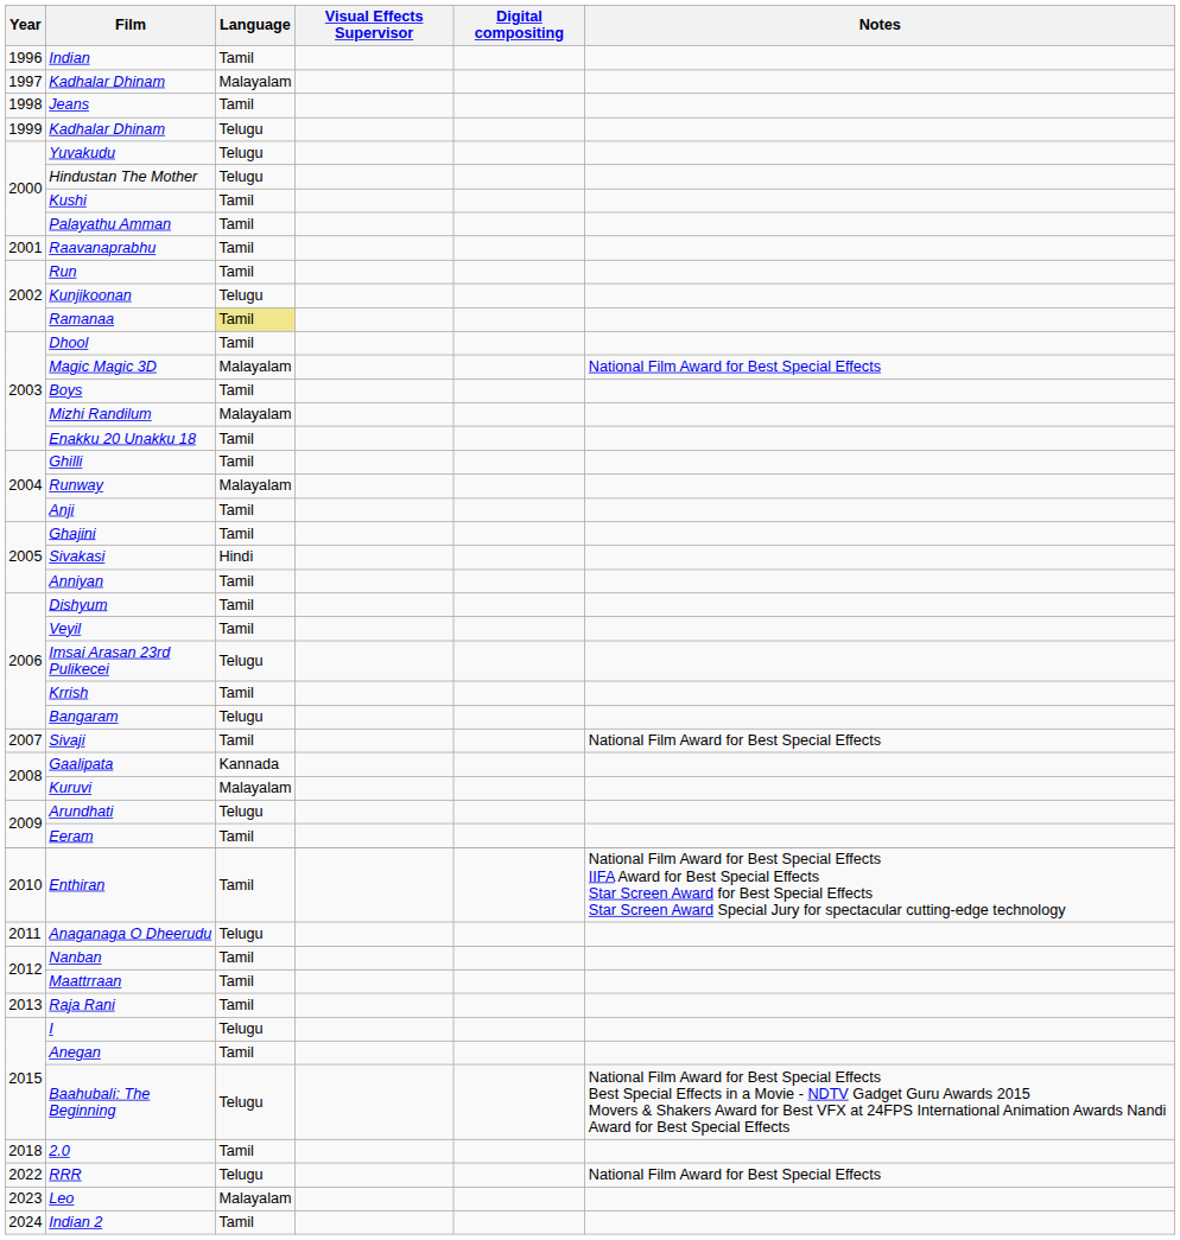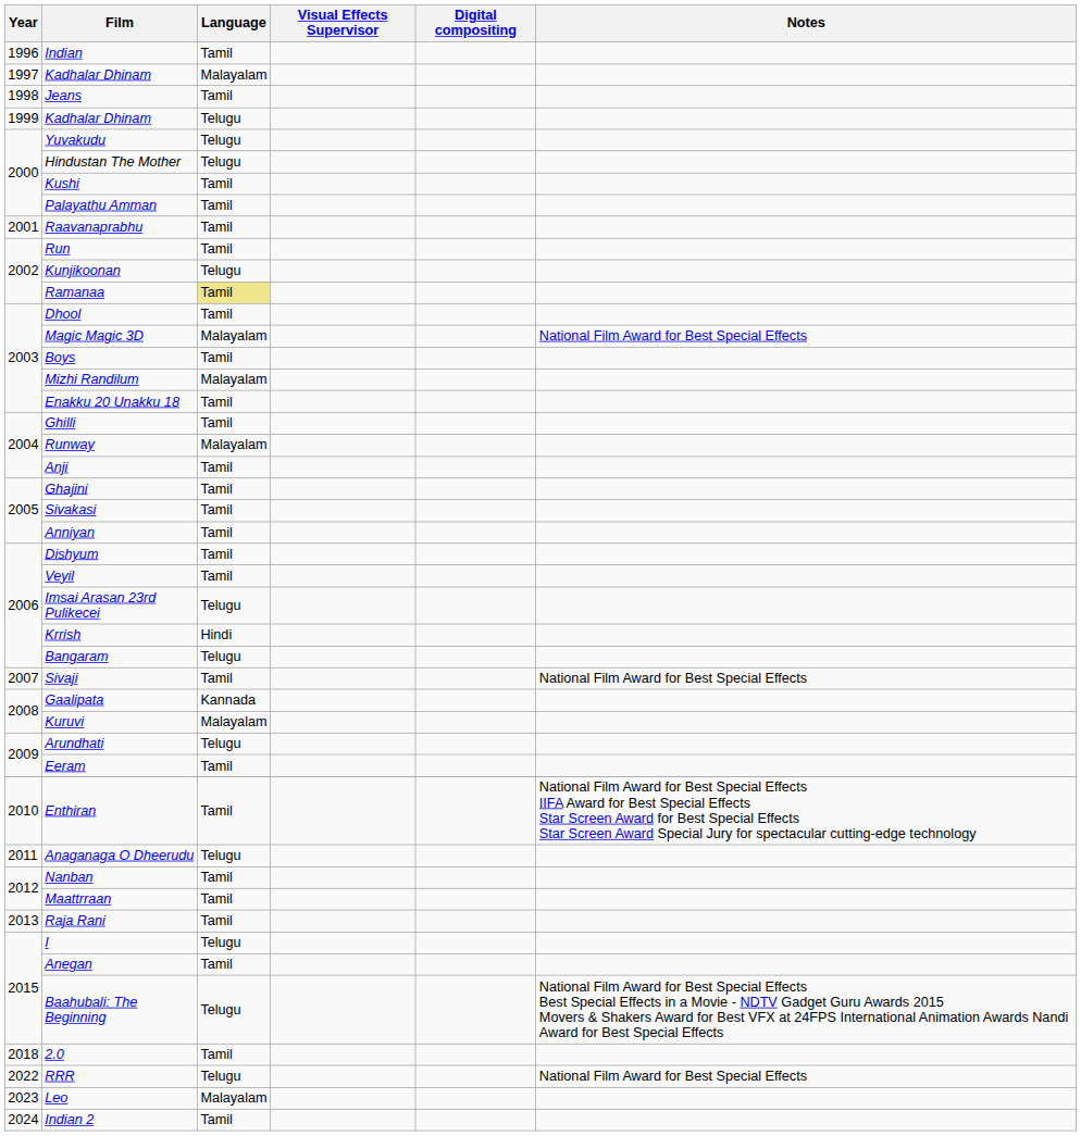 <table class="wikitable sortable">
 <tr>
 <th>Year</th>
 <th>Film</th>
 <th>Language</th>
 <th><a href='#'>Visual Effects Supervisor</a></th>
 <th><a href='#'>Digital compositing</a></th>
 <th class="unsortable">Notes</th>
 </tr>
 <tr>
 <td>1996</td>
 <td><em><a href='#'>Indian</a></em></td>
 <td>Tamil</td>
 <td></td>
 <td></td>
 <td></td>
 </tr>
 <tr>
 <td>1997</td>
 <td><em><a href='#'>Kadhalar Dhinam</a></em></td>
 <td>Malayalam</td>
 <td></td>
 <td></td>
 <td></td>
 </tr>
 <tr>
 <td>1998</td>
 <td><em><a href='#'>Jeans</a></em></td>
 <td>Tamil</td>
 <td></td>
 <td></td>
 <td></td>
 </tr>
 <tr>
 <td>1999</td>
 <td><em><a href='#'>Kadhalar Dhinam</a></em></td>
 <td>Telugu</td>
 <td></td>
 <td></td>
 <td></td>
 </tr>
 <tr>
 <td rowspan="4">2000</td>
 <td><em><a href='#'>Yuvakudu</a></em></td>
 <td>Telugu</td>
 <td></td>
 <td></td>
 <td></td>
 </tr>
 <tr>
 <td><em>Hindustan The Mother</em></td>
 <td>Telugu</td>
 <td></td>
 <td></td>
 <td></td>
 </tr>
 <tr>
 <td><em><a href='#'>Kushi</a></em></td>
 <td>Tamil</td>
 <td></td>
 <td></td>
 <td></td>
 </tr>
 <tr>
 <td><em><a href='#'>Palayathu Amman</a></em></td>
 <td>Tamil</td>
 <td></td>
 <td></td>
 <td></td>
 </tr>
 <tr>
 <td>2001</td>
 <td><em><a href='#'>Raavanaprabhu</a></em></td>
 <td>Tamil</td>
 <td></td>
 <td></td>
 <td></td>
 </tr>
 <tr>
 <td rowspan="3">2002</td>
 <td><em><a href='#'>Run</a></em></td>
 <td>Tamil</td>
 <td></td>
 <td></td>
 <td></td>
 </tr>
 <tr>
 <td><em><a href='#'>Kunjikoonan</a></em></td>
 <td>Telugu</td>
 <td></td>
 <td></td>
 <td></td>
 </tr>
 <tr>
 <td><em><a href='#'>Ramanaa</a></em></td>
 <td style="background: khaki;">Tamil</td>
 <td></td>
 <td></td>
 <td></td>
 </tr>
 <tr>
 <td rowspan="5">2003</td>
 <td><em><a href='#'>Dhool</a></em></td>
 <td>Tamil</td>
 <td></td>
 <td></td>
 <td></td>
 </tr>
 <tr>
 <td><em><a href='#'>Magic Magic 3D</a></em></td>
 <td>Malayalam</td>
 <td></td>
 <td></td>
 <td><a href='#'>National Film Award for Best Special Effects</a></td>
 </tr>
 <tr>
 <td><em><a href='#'>Boys</a></em></td>
 <td>Tamil</td>
 <td></td>
 <td></td>
 <td></td>
 </tr>
 <tr>
 <td><em><a href='#'>Mizhi Randilum</a></em></td>
 <td>Malayalam</td>
 <td></td>
 <td></td>
 <td></td>
 </tr>
 <tr>
 <td><em><a href='#'>Enakku 20 Unakku 18</a></em></td>
 <td>Tamil</td>
 <td></td>
 <td></td>
 <td></td>
 </tr>
 <tr>
 <td rowspan="3">2004</td>
 <td><em><a href='#'>Ghilli</a></em></td>
 <td>Tamil</td>
 <td></td>
 <td></td>
 <td></td>
 </tr>
 <tr>
 <td><em><a href='#'>Runway</a></em></td>
 <td>Malayalam</td>
 <td></td>
 <td></td>
 <td></td>
 </tr>
 <tr>
 <td><em><a href='#'>Anji</a></em></td>
 <td>Tamil</td>
 <td></td>
 <td></td>
 <td></td>
 </tr>
 <tr>
 <td rowspan="3">2005</td>
 <td><em><a href='#'>Ghajini</a></em></td>
 <td>Tamil</td>
 <td></td>
 <td></td>
 <td></td>
 </tr>
 <tr>
 <td><em><a href='#'>Sivakasi</a></em></td>
-<td>Hindi</td>
+<td>Tamil</td>
 <td></td>
 <td></td>
 <td></td>
 </tr>
 <tr>
 <td><em><a href='#'>Anniyan</a></em></td>
 <td>Tamil</td>
 <td></td>
 <td></td>
 <td></td>
 </tr>
 <tr>
 <td rowspan="5">2006</td>
 <td><em><a href='#'>Dishyum</a></em></td>
 <td>Tamil</td>
 <td></td>
 <td></td>
 <td></td>
 </tr>
 <tr>
 <td><em><a href='#'>Veyil</a></em></td>
 <td>Tamil</td>
 <td></td>
 <td></td>
 <td></td>
 </tr>
 <tr>
 <td><em><a href='#'>Imsai Arasan 23rd Pulikecei</a></em></td>
 <td>Telugu</td>
 <td></td>
 <td></td>
 <td></td>
 </tr>
 <tr>
 <td><em><a href='#'>Krrish</a></em></td>
-<td>Tamil</td>
+<td>Hindi</td>
 <td></td>
 <td></td>
 <td></td>
 </tr>
 <tr>
 <td><em><a href='#'>Bangaram</a></em></td>
 <td>Telugu</td>
 <td></td>
 <td></td>
 <td></td>
 </tr>
 <tr>
 <td>2007</td>
 <td><em><a href='#'>Sivaji</a></em></td>
 <td>Tamil</td>
 <td></td>
 <td></td>
 <td>National Film Award for Best Special Effects</td>
 </tr>
 <tr>
 <td rowspan="2">2008</td>
 <td><em><a href='#'>Gaalipata</a></em></td>
 <td>Kannada</td>
 <td></td>
 <td></td>
 <td></td>
 </tr>
 <tr>
 <td><em><a href='#'>Kuruvi</a></em></td>
 <td>Malayalam</td>
 <td></td>
 <td></td>
 <td></td>
 </tr>
 <tr>
 <td rowspan="2">2009</td>
 <td><em><a href='#'>Arundhati</a></em></td>
 <td>Telugu</td>
 <td></td>
 <td></td>
 <td></td>
 </tr>
 <tr>
 <td><em><a href='#'>Eeram</a></em></td>
 <td>Tamil</td>
 <td></td>
 <td></td>
 <td></td>
 </tr>
 <tr>
 </tr>
 <tr>
 <td>2010</td>
 <td><em><a href='#'>Enthiran</a></em></td>
 <td>Tamil</td>
 <td></td>
 <td></td>
 <td>National Film Award for Best Special Effects<br><a href='#'>IIFA</a> Award for Best Special Effects<br><a href='#'>Star Screen Award</a> for Best Special Effects<br> <a href='#'>Star Screen Award</a> Special Jury for spectacular cutting-edge technology</td>
 </tr>
 <tr>
 <td>2011</td>
 <td><em><a href='#'>Anaganaga O Dheerudu</a></em></td>
 <td>Telugu</td>
 <td></td>
 <td></td>
 <td></td>
 </tr>
 <tr>
 <td rowspan="2">2012</td>
 <td><em><a href='#'>Nanban</a></em></td>
 <td>Tamil</td>
 <td></td>
 <td></td>
 <td></td>
 </tr>
 <tr>
 <td><em><a href='#'>Maattrraan</a></em></td>
 <td>Tamil</td>
 <td></td>
 <td></td>
 <td></td>
 </tr>
 <tr>
 <td>2013</td>
 <td><em><a href='#'>Raja Rani</a></em></td>
 <td>Tamil</td>
 <td></td>
 <td></td>
 <td></td>
 </tr>
 <tr>
 <td rowspan="3">2015</td>
 <td><em><a href='#'>I</a></em></td>
 <td>Telugu</td>
 <td></td>
 <td></td>
 <td></td>
 </tr>
 <tr>
 <td><em><a href='#'>Anegan</a></em></td>
 <td>Tamil</td>
 <td></td>
 <td></td>
 <td></td>
 </tr>
 <tr>
 <td><em><a href='#'>Baahubali: The Beginning</a></em></td>
 <td>Telugu</td>
 <td></td>
 <td></td>
 <td>National Film Award for Best Special Effects<br>Best Special Effects in a Movie - <a href='#'>NDTV</a> Gadget Guru Awards 2015<br> Movers & Shakers Award for Best VFX at 24FPS International Animation Awards Nandi Award for Best Special Effects</td>
 </tr>
 <tr>
 <td>2018</td>
 <td><em><a href='#'>2.0</a></em></td>
 <td>Tamil</td>
 <td></td>
 <td></td>
 <td></td>
 </tr>
 <tr>
 <td>2022</td>
 <td><em><a href='#'>RRR</a></em></td>
 <td>Telugu</td>
 <td></td>
 <td></td>
 <td>National Film Award for Best Special Effects</td>
 </tr>
 <tr>
 <td>2023</td>
 <td><em><a href='#'>Leo</a></em></td>
 <td>Malayalam</td>
 <td></td>
 <td></td>
 <td></td>
 </tr>
 <tr>
 <td>2024</td>
 <td><em><a href='#'>Indian 2</a></em></td>
 <td>Tamil</td>
 <td></td>
 <td></td>
 <td></td>
 </tr>
 </table>
